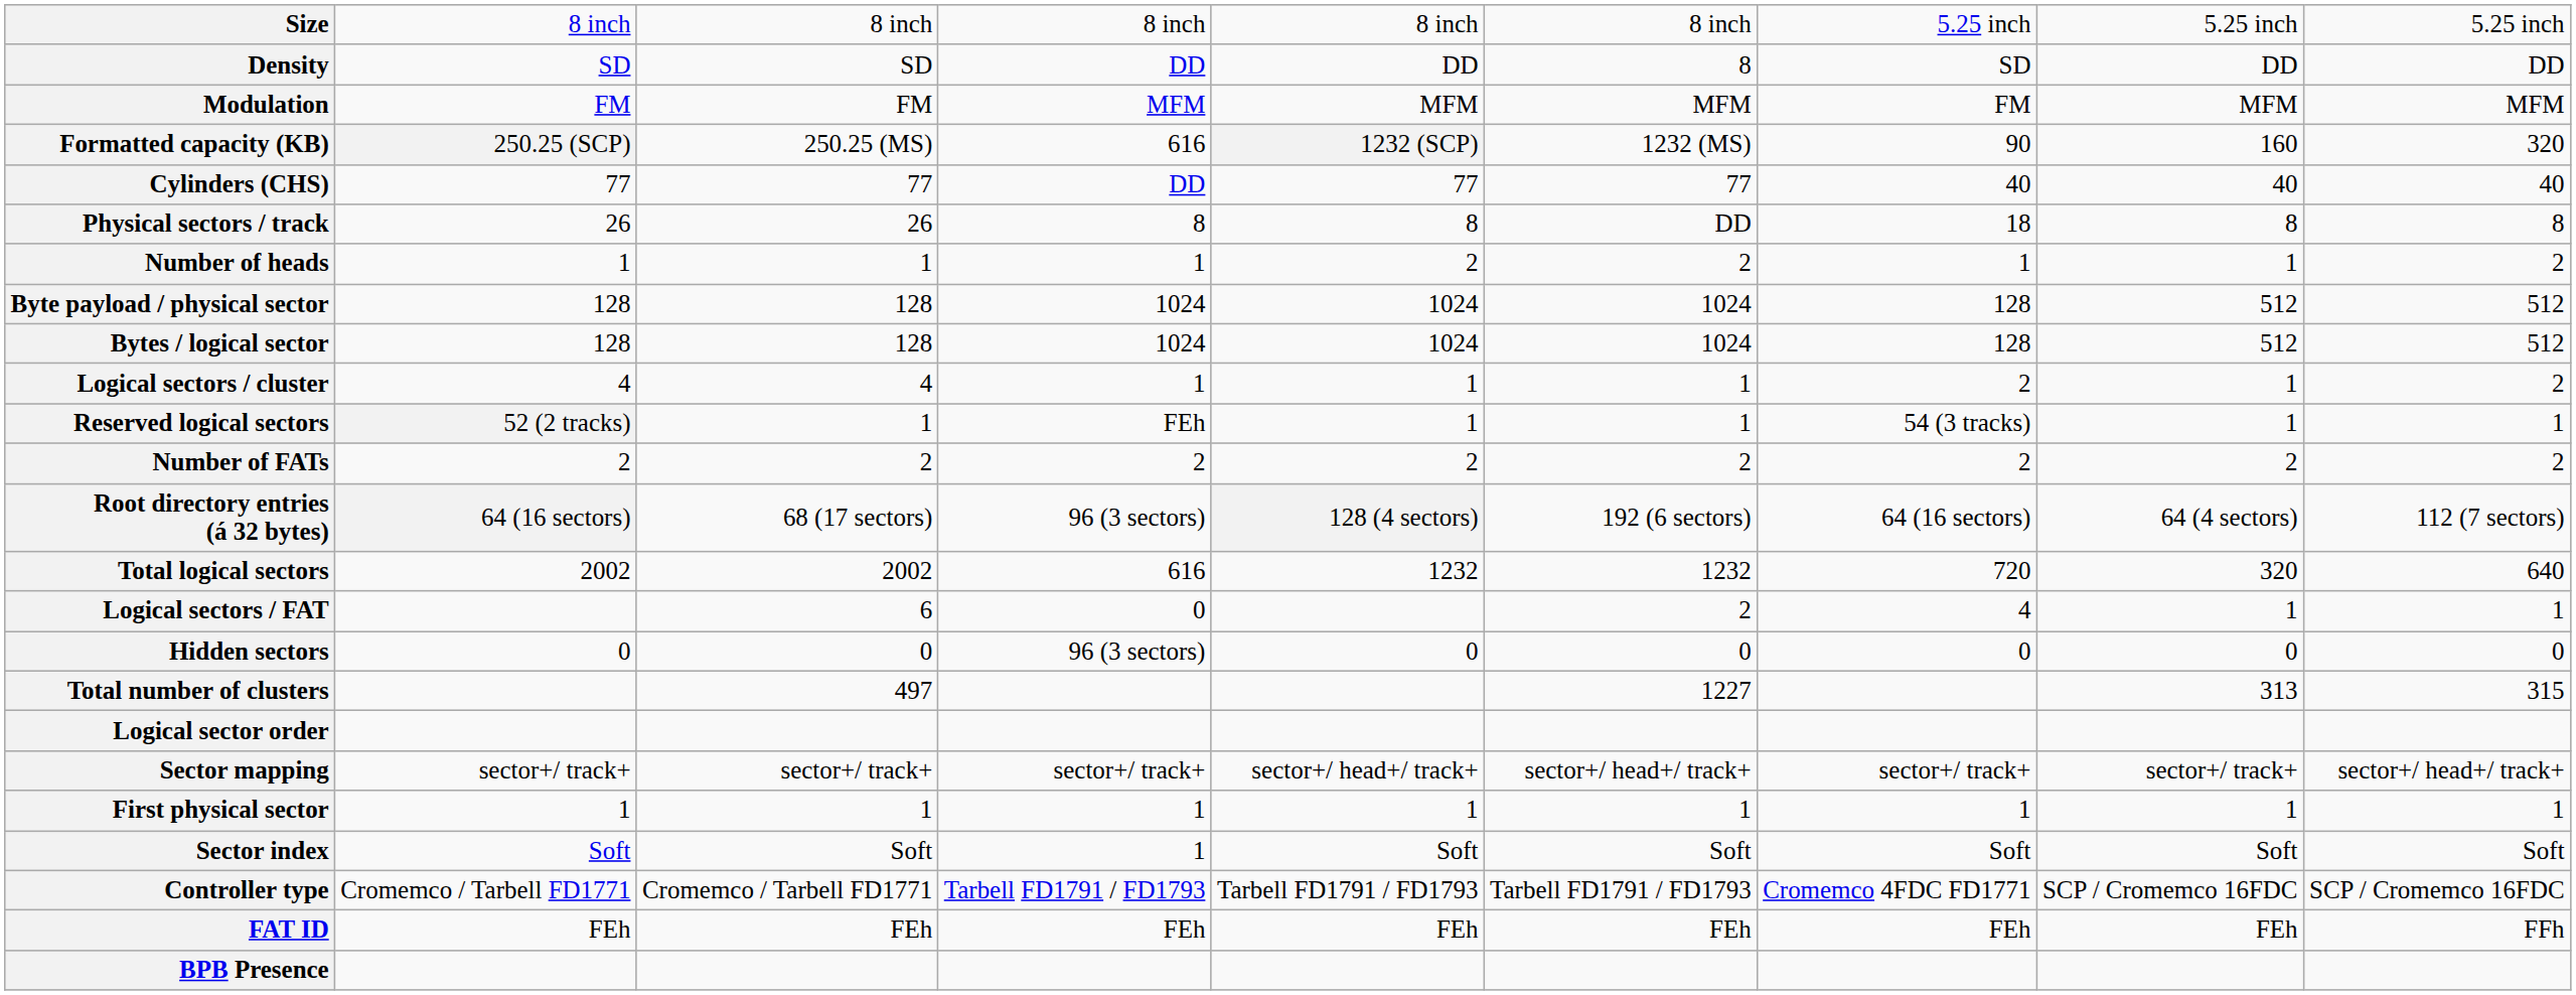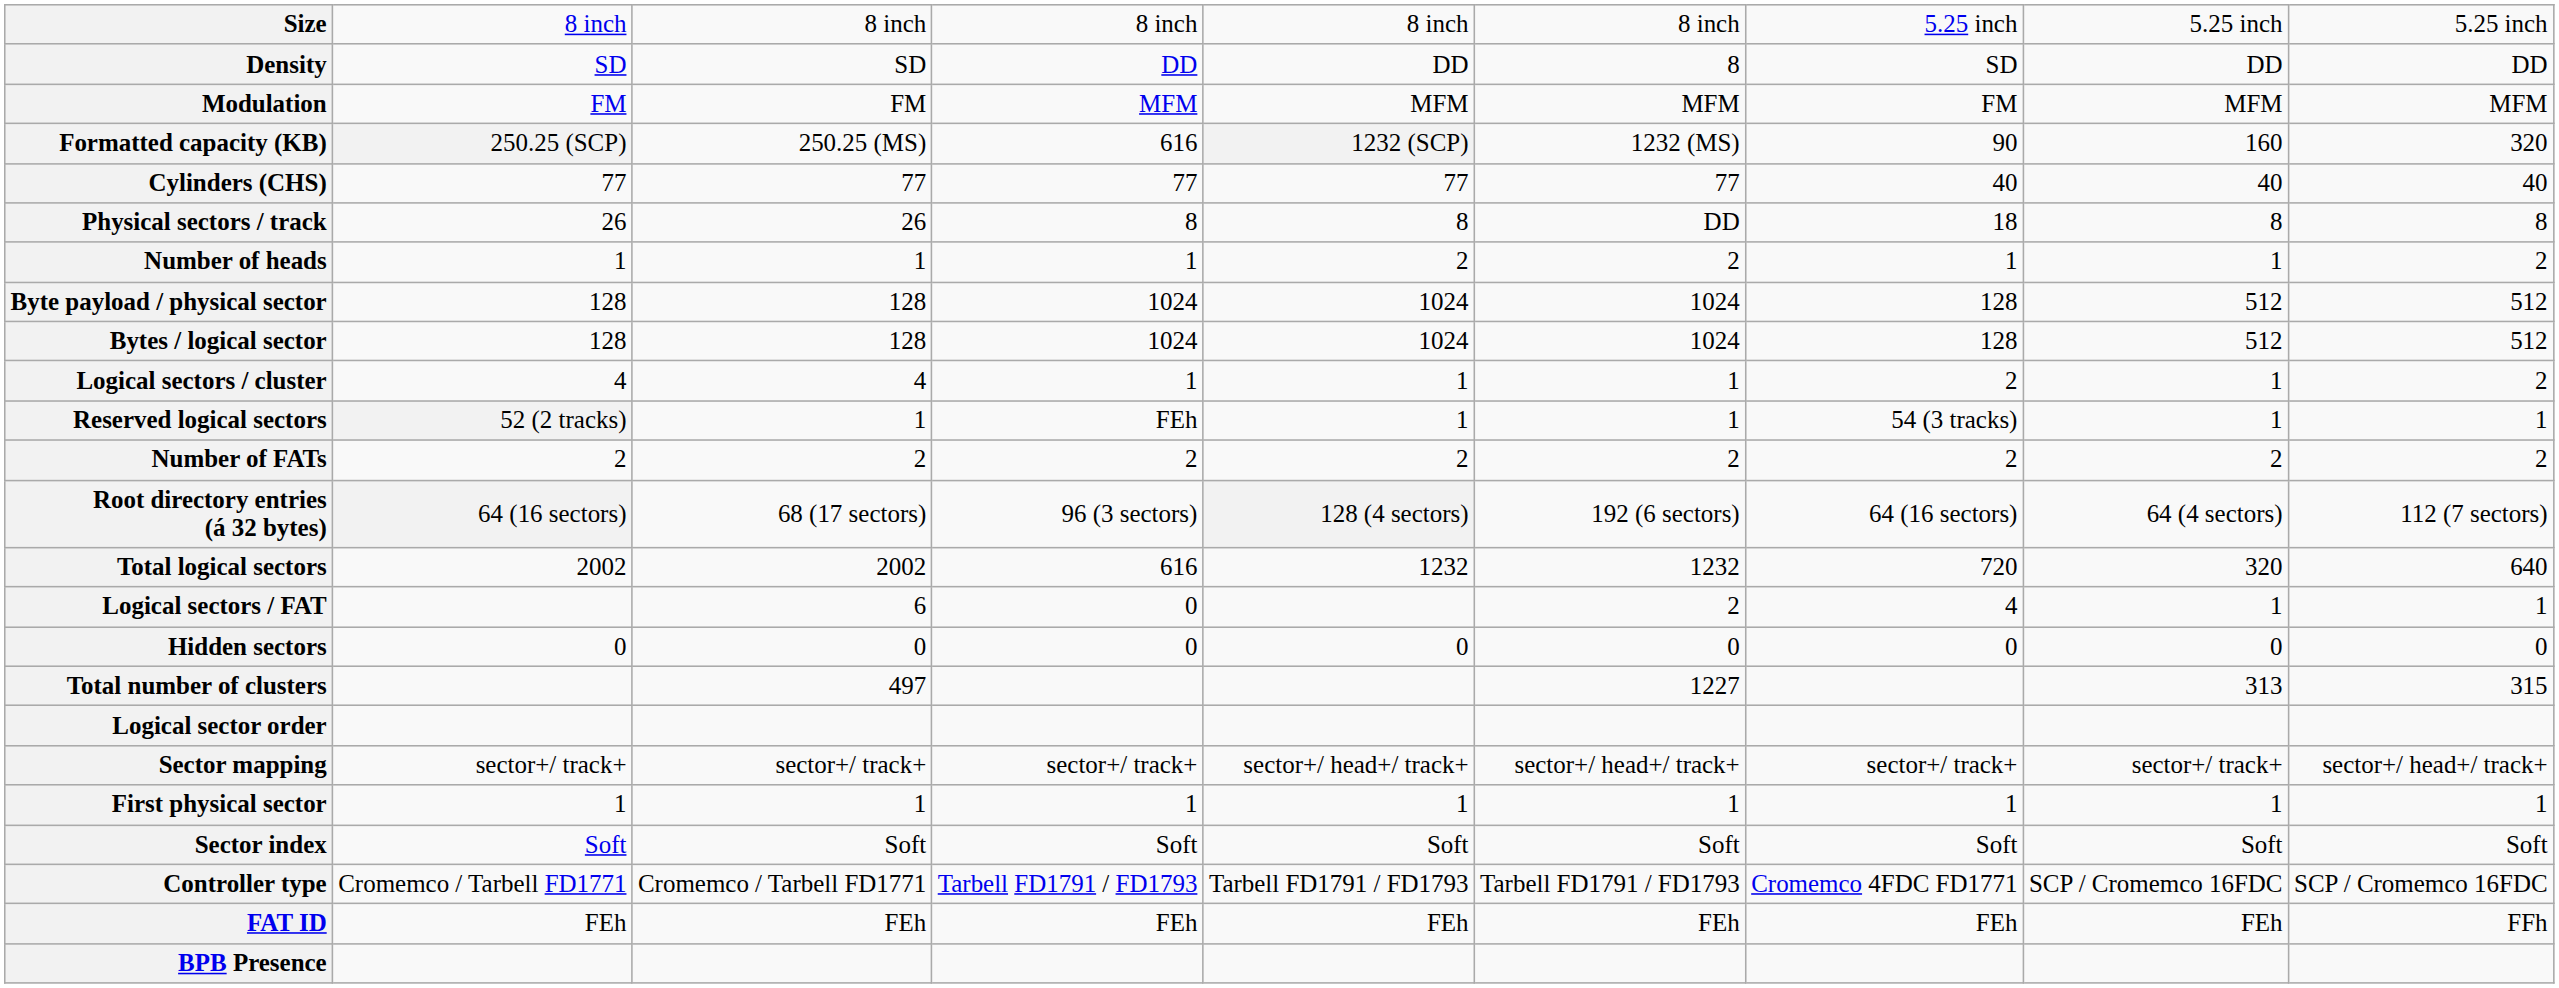 <table class="wikitable" style="text-align:right;">
 <tr>
 <th style="text-align:right;">Size</th>
 <td><a href='#'>8 inch</a></td>
 <td>8 inch</td>
 <td>8 inch</td>
 <td>8 inch</td>
 <td>8 inch</td>
 <td><a href='#'>5.25</a> inch</td>
 <td>5.25 inch</td>
 <td>5.25 inch</td>
 </tr>
 <tr>
 <th style="text-align:right;">Density</th>
 <td><a href='#'>SD</a></td>
 <td>SD</td>
 <td><a href='#'>DD</a></td>
 <td>DD</td>
 <td>8</td>
 <td>SD</td>
 <td>DD</td>
 <td>DD</td>
 </tr>
 <tr>
 <th style="text-align:right;">Modulation</th>
 <td><a href='#'>FM</a></td>
 <td>FM</td>
 <td><a href='#'>MFM</a></td>
 <td>MFM</td>
 <td>MFM</td>
 <td>FM</td>
 <td>MFM</td>
 <td>MFM</td>
 </tr>
 <tr>
 <th style="text-align:right;">Formatted capacity (KB)</th>
 <td style="background:#F2F2F2;">250.25 (SCP)</td>
 <td>250.25 (MS)</td>
 <td>616</td>
 <td style="background:#F2F2F2;">1232 (SCP)</td>
 <td>1232 (MS)</td>
 <td>90</td>
 <td>160</td>
 <td>320</td>
 </tr>
 <tr>
 <th style="text-align:right;">Cylinders (CHS)</th>
 <td>77</td>
 <td>77</td>
-<td><a href='#'>DD</a></td>
+<td>77</td>
 <td>77</td>
 <td>77</td>
 <td>40</td>
 <td>40</td>
 <td>40</td>
 </tr>
 <tr>
 <th style="text-align:right;">Physical sectors / track</th>
 <td>26</td>
 <td>26</td>
 <td>8</td>
 <td>8</td>
 <td>DD</td>
 <td>18</td>
 <td>8</td>
 <td>8</td>
 </tr>
 <tr>
 <th style="text-align:right;">Number of heads</th>
 <td>1</td>
 <td>1</td>
 <td>1</td>
 <td>2</td>
 <td>2</td>
 <td>1</td>
 <td>1</td>
 <td>2</td>
 </tr>
 <tr>
 <th style="text-align:right;">Byte payload / physical sector</th>
 <td>128</td>
 <td>128</td>
 <td>1024</td>
 <td>1024</td>
 <td>1024</td>
 <td>128</td>
 <td>512</td>
 <td>512</td>
 </tr>
 <tr>
 <th style="text-align:right;">Bytes / logical sector</th>
 <td>128</td>
 <td>128</td>
 <td>1024</td>
 <td>1024</td>
 <td>1024</td>
 <td>128</td>
 <td>512</td>
 <td>512</td>
 </tr>
 <tr>
 <th style="text-align:right;">Logical sectors / cluster</th>
 <td>4</td>
 <td>4</td>
 <td>1</td>
 <td>1</td>
 <td>1</td>
 <td>2</td>
 <td>1</td>
 <td>2</td>
 </tr>
 <tr>
 <th style="text-align:right;">Reserved logical sectors</th>
 <td style="background:#F2F2F2;">52 (2 tracks)</td>
 <td>1</td>
 <td>FEh</td>
 <td>1</td>
 <td>1</td>
 <td>54 (3 tracks)</td>
 <td>1</td>
 <td>1</td>
 </tr>
 <tr>
 <th style="text-align:right;">Number of FATs</th>
 <td>2</td>
 <td>2</td>
 <td>2</td>
 <td>2</td>
 <td>2</td>
 <td>2</td>
 <td>2</td>
 <td>2</td>
 </tr>
 <tr>
 <th style="text-align:right;">Root directory entries<br>(á 32 bytes)</th>
 <td style="background:#F2F2F2;">64 (16 sectors)</td>
 <td>68 (17 sectors)</td>
 <td>96 (3 sectors)</td>
 <td style="background:#F2F2F2;">128 (4 sectors)</td>
 <td>192 (6 sectors)</td>
 <td>64 (16 sectors)</td>
 <td>64 (4 sectors)</td>
 <td>112 (7 sectors)</td>
 </tr>
 <tr>
 <th style="text-align:right;">Total logical sectors</th>
 <td>2002</td>
 <td>2002</td>
 <td>616</td>
 <td>1232</td>
 <td>1232</td>
 <td>720</td>
 <td>320</td>
 <td>640</td>
 </tr>
 <tr>
 <th style="text-align:right;">Logical sectors / FAT</th>
 <td></td>
 <td>6</td>
 <td>0</td>
 <td></td>
 <td>2</td>
 <td>4</td>
 <td>1</td>
 <td>1</td>
 </tr>
 <tr>
 <th style="text-align:right;">Hidden sectors</th>
 <td>0</td>
 <td>0</td>
-<td>96 (3 sectors)</td>
+<td>0</td>
 <td>0</td>
 <td>0</td>
 <td>0</td>
 <td>0</td>
 <td>0</td>
 </tr>
 <tr>
 <th style="text-align:right;">Total number of clusters</th>
 <td></td>
 <td>497</td>
 <td></td>
 <td></td>
 <td>1227</td>
 <td></td>
 <td>313</td>
 <td>315</td>
 </tr>
 <tr>
 <th style="text-align:right;">Logical sector order</th>
 <td></td>
 <td></td>
 <td></td>
 <td></td>
 <td></td>
 <td></td>
 <td></td>
 <td></td>
 </tr>
 <tr>
 <th style="text-align:right;">Sector mapping</th>
 <td>sector+/ track+</td>
 <td>sector+/ track+</td>
 <td>sector+/ track+</td>
 <td>sector+/ head+/ track+</td>
 <td>sector+/ head+/ track+</td>
 <td>sector+/ track+</td>
 <td>sector+/ track+</td>
 <td>sector+/ head+/ track+</td>
 </tr>
 <tr>
 <th style="text-align:right;">First physical sector</th>
 <td>1</td>
 <td>1</td>
 <td> 1</td>
 <td>1</td>
 <td>1</td>
 <td>1</td>
 <td>1</td>
 <td>1</td>
 </tr>
 <tr>
 <th style="text-align:right;">Sector index</th>
 <td><a href='#'>Soft</a></td>
 <td>Soft</td>
-<td>1</td>
+<td> Soft</td>
 <td>Soft</td>
 <td>Soft</td>
 <td>Soft</td>
 <td>Soft</td>
 <td>Soft</td>
 </tr>
 <tr>
 <th style="text-align:right;">Controller type</th>
 <td>Cromemco / Tarbell <a href='#'>FD1771</a></td>
 <td>Cromemco / Tarbell FD1771</td>
 <td><a href='#'>Tarbell</a> <a href='#'>FD1791</a> / <a href='#'>FD1793</a></td>
 <td>Tarbell FD1791 / FD1793</td>
 <td>Tarbell FD1791 / FD1793</td>
 <td><a href='#'>Cromemco</a> 4FDC FD1771</td>
 <td>SCP / Cromemco 16FDC</td>
 <td>SCP / Cromemco 16FDC</td>
 </tr>
 <tr>
 <th style="text-align:right;"><a href='#'>FAT ID</a></th>
 <td>FEh</td>
 <td>FEh</td>
 <td>FEh</td>
 <td>FEh</td>
 <td>FEh</td>
 <td>FEh</td>
 <td>FEh</td>
 <td>FFh</td>
 </tr>
 <tr>
 <th style="text-align:right;"><a href='#'>BPB</a> Presence</th>
 <td></td>
 <td></td>
 <td></td>
 <td></td>
 <td></td>
 <td></td>
 <td></td>
 <td></td>
 </tr>
 </table>
